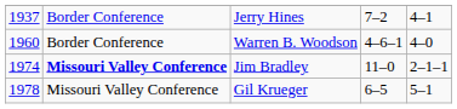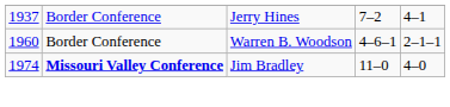 <table class="wikitable">
 <tr>
 </tr>
 <tr>
 <td><a href='#'>1937</a></td>
 <td><a href='#'>Border Conference</a></td>
 <td><a href='#'>Jerry Hines</a></td>
 <td>7–2</td>
 <td>4–1</td>
 </tr>
 <tr>
 <td><a href='#'>1960</a></td>
 <td>Border Conference</td>
 <td><a href='#'>Warren B. Woodson</a></td>
 <td>4–6–1</td>
-<td>4–0</td>
+<td>2–1–1</td>
 </tr>
 <tr>
 <td><a href='#'>1974</a></td>
 <td><strong><a href='#'>Missouri Valley Conference</a></strong></td>
 <td><a href='#'>Jim Bradley</a></td>
 <td>11–0</td>
-<td>2–1–1</td>
-</tr>
-<tr>
-<td><a href='#'>1978</a></td>
-<td>Missouri Valley Conference</td>
-<td><a href='#'>Gil Krueger</a></td>
-<td>6–5</td>
-<td>5–1</td>
+<td>4–0</td>
 </tr>
 </table>
